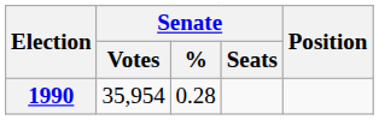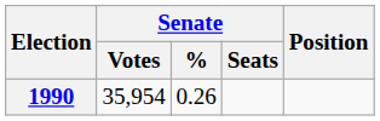 <table class=wikitable style=text-align:center>
 <tr>
 <th rowspan="2">Election</th>
 <th colspan="3"><a href='#'>Senate</a></th>
 <th rowspan="2">Position</th>
 </tr>
 <tr>
 <th>Votes</th>
 <th>%</th>
 <th>Seats</th>
 </tr>
 <tr>
 <th><a href='#'>1990</a></th>
 <td>35,954</td>
-<td>0.28</td>
+<td>0.26</td>
 <td></td>
 <td></td>
 </tr>
 </table>
